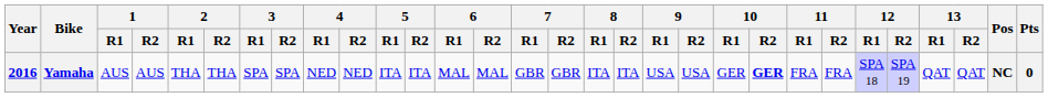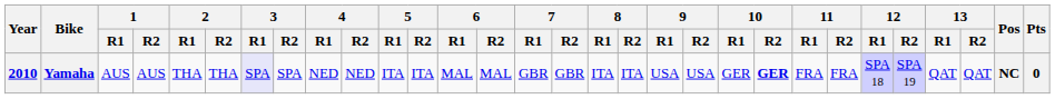 <table class="wikitable" style="text-align:center; font-size:90%">
 <tr>
 <th valign="middle" rowspan=2>Year</th>
 <th valign="middle" rowspan=2>Bike</th>
 <th colspan=2>1</th>
 <th colspan=2>2</th>
 <th colspan=2>3</th>
 <th colspan=2>4</th>
 <th colspan=2>5</th>
 <th colspan=2>6</th>
 <th colspan=2>7</th>
 <th colspan=2>8</th>
 <th colspan=2>9</th>
 <th colspan=2>10</th>
 <th colspan=2>11</th>
 <th colspan=2>12</th>
 <th colspan=2>13</th>
 <th rowspan=2>Pos</th>
 <th rowspan=2>Pts</th>
 </tr>
 <tr>
 <th>R1</th>
 <th>R2</th>
 <th>R1</th>
 <th>R2</th>
 <th>R1</th>
 <th>R2</th>
 <th>R1</th>
 <th>R2</th>
 <th>R1</th>
 <th>R2</th>
 <th>R1</th>
 <th>R2</th>
 <th>R1</th>
 <th>R2</th>
 <th>R1</th>
 <th>R2</th>
 <th>R1</th>
 <th>R2</th>
 <th>R1</th>
 <th>R2</th>
 <th>R1</th>
 <th>R2</th>
 <th>R1</th>
 <th>R2</th>
 <th>R1</th>
 <th>R2</th>
 </tr>
 <tr>
-<th><a href='#'>2016</a></th>
+<th><a href='#'>2010</a></th>
 <th><a href='#'>Yamaha</a></th>
 <td><a href='#'>AUS</a></td>
 <td><a href='#'>AUS</a></td>
 <td><a href='#'>THA</a></td>
 <td><a href='#'>THA</a></td>
-<td><a href='#'>SPA</a></td>
+<td style="background: lavender;"><a href='#'>SPA</a></td>
 <td><a href='#'>SPA</a></td>
 <td><a href='#'>NED</a></td>
 <td><a href='#'>NED</a></td>
 <td><a href='#'>ITA</a></td>
 <td><a href='#'>ITA</a></td>
 <td><a href='#'>MAL</a></td>
 <td><a href='#'>MAL</a></td>
 <td><a href='#'>GBR</a></td>
 <td><a href='#'>GBR</a></td>
 <td><a href='#'>ITA</a></td>
 <td><a href='#'>ITA</a></td>
 <td><a href='#'>USA</a></td>
 <td><a href='#'>USA</a></td>
 <td><a href='#'>GER</a></td>
 <td><strong><a href='#'>GER</a></strong></td>
 <td><a href='#'>FRA</a></td>
 <td><a href='#'>FRA</a></td>
 <td style="background:#CFCFFF;"><a href='#'>SPA</a><br><small>18</small></td>
 <td style="background:#CFCFFF;"><a href='#'>SPA</a><br><small>19</small></td>
 <td><a href='#'>QAT</a></td>
 <td><a href='#'>QAT</a></td>
 <th>NC</th>
 <th>0</th>
 </tr>
 </table>
